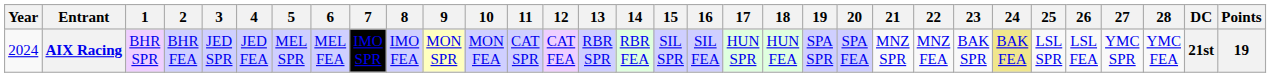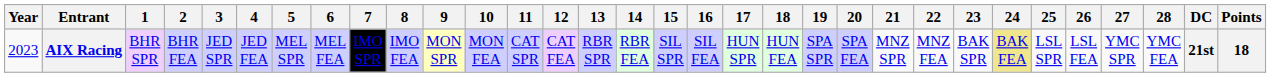 <table class="wikitable" style="text-align:center; font-size:85%">
 <tr>
 <th>Year</th>
 <th>Entrant</th>
 <th>1</th>
 <th>2</th>
 <th>3</th>
 <th>4</th>
 <th>5</th>
 <th>6</th>
 <th>7</th>
 <th>8</th>
 <th>9</th>
 <th>10</th>
 <th>11</th>
 <th>12</th>
 <th>13</th>
 <th>14</th>
 <th>15</th>
 <th>16</th>
 <th>17</th>
 <th>18</th>
 <th>19</th>
 <th>20</th>
 <th>21</th>
 <th>22</th>
 <th>23</th>
 <th>24</th>
 <th>25</th>
 <th>26</th>
 <th>27</th>
 <th>28</th>
 <th>DC</th>
 <th>Points</th>
 </tr>
 <tr>
-<td><a href='#'>2024</a></td>
+<td><a href='#'>2023</a></td>
 <th nowrap><a href='#'>AIX Racing</a></th>
 <td style="background:#EFCFFF;"><a href='#'>BHR<br>SPR</a><br></td>
 <td style="background:#CFCFFF;"><a href='#'>BHR<br>FEA</a><br></td>
 <td style="background:#CFCFFF;"><a href='#'>JED<br>SPR</a><br></td>
 <td style="background:#CFCFFF;"><a href='#'>JED<br>FEA</a><br></td>
 <td style="background:#CFCFFF;"><a href='#'>MEL<br>SPR</a><br></td>
 <td style="background:#CFCFFF;"><a href='#'>MEL<br>FEA</a><br></td>
 <td style="background:#000000;color:white"><a href='#'><span>IMO<br>SPR</span></a><br></td>
 <td style="background:#CFCFFF;"><a href='#'>IMO<br>FEA</a><br></td>
 <td style="background:#FFFFBF;"><a href='#'>MON<br>SPR</a><br></td>
 <td style="background:#CFCFFF;"><a href='#'>MON<br>FEA</a><br></td>
 <td style="background:#CFCFFF;"><a href='#'>CAT<br>SPR</a><br></td>
 <td style="background:#EFCFFF;"><a href='#'>CAT<br>FEA</a><br></td>
 <td style="background:#CFCFFF;"><a href='#'>RBR<br>SPR</a><br></td>
 <td style="background:#DFFFDF;"><a href='#'>RBR<br>FEA</a><br></td>
 <td style="background:#CFCFFF;"><a href='#'>SIL<br>SPR</a><br></td>
 <td style="background:#CFCFFF;"><a href='#'>SIL<br>FEA</a><br></td>
 <td style="background:#DFFFDF;"><a href='#'>HUN<br>SPR</a><br></td>
 <td style="background:#DFFFDF;"><a href='#'>HUN<br>FEA</a><br></td>
 <td style="background:#CFCFFF;"><a href='#'>SPA<br>SPR</a><br></td>
 <td style="background:#CFCFFF;"><a href='#'>SPA<br>FEA</a><br></td>
 <td><a href='#'>MNZ<br>SPR</a></td>
 <td><a href='#'>MNZ<br>FEA</a></td>
 <td><a href='#'>BAK<br>SPR</a></td>
 <td style="background: khaki;"><a href='#'>BAK<br>FEA</a></td>
 <td><a href='#'>LSL<br>SPR</a></td>
 <td><a href='#'>LSL<br>FEA</a></td>
 <td><a href='#'>YMC<br>SPR</a></td>
 <td><a href='#'>YMC<br>FEA</a></td>
 <th>21st</th>
-<th>19</th>
+<th>18</th>
 </tr>
 </table>
